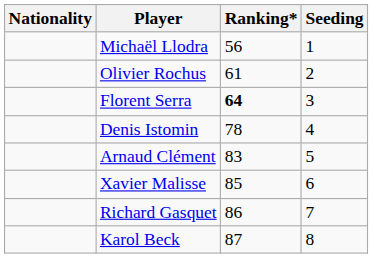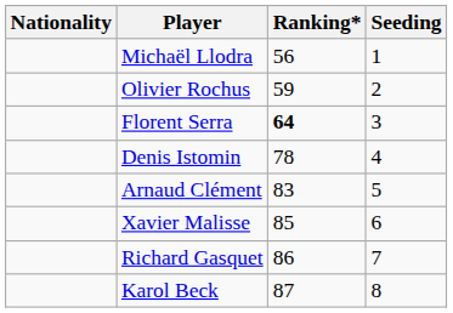 <table class="wikitable" border="1">
 <tr>
 <th>Nationality</th>
 <th>Player</th>
 <th>Ranking*</th>
 <th>Seeding</th>
 </tr>
 <tr>
 <td></td>
 <td><a href='#'>Michaël Llodra</a></td>
 <td>56</td>
 <td>1</td>
 </tr>
 <tr>
 <td></td>
 <td><a href='#'>Olivier Rochus</a></td>
-<td>61</td>
+<td>59</td>
 <td>2</td>
 </tr>
 <tr>
 <td></td>
 <td><a href='#'>Florent Serra</a></td>
 <td><strong>64</strong></td>
 <td>3</td>
 </tr>
 <tr>
 <td></td>
 <td><a href='#'>Denis Istomin</a></td>
 <td>78</td>
 <td>4</td>
 </tr>
 <tr>
 <td></td>
 <td><a href='#'>Arnaud Clément</a></td>
 <td>83</td>
 <td>5</td>
 </tr>
 <tr>
 <td></td>
 <td><a href='#'>Xavier Malisse</a></td>
 <td>85</td>
 <td>6</td>
 </tr>
 <tr>
 <td></td>
 <td><a href='#'>Richard Gasquet</a></td>
 <td>86</td>
 <td>7</td>
 </tr>
 <tr>
 <td></td>
 <td><a href='#'>Karol Beck</a></td>
 <td>87</td>
 <td>8</td>
 </tr>
 </table>
